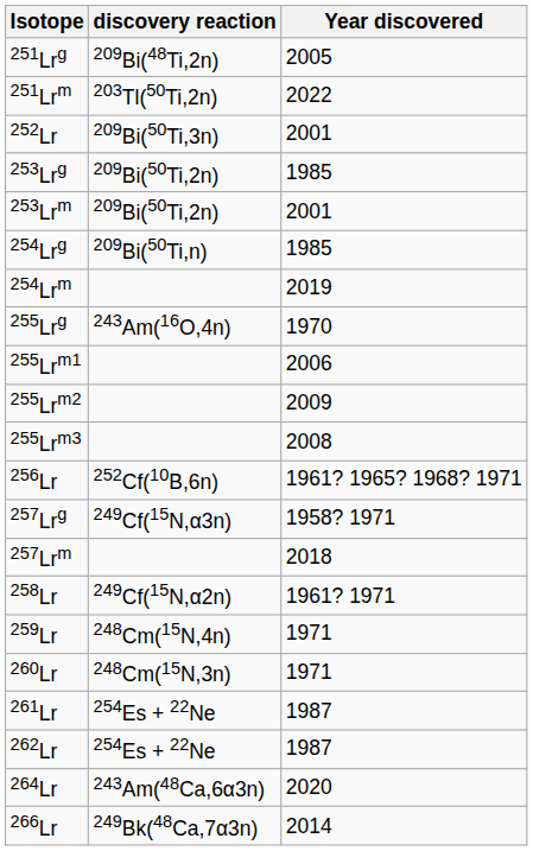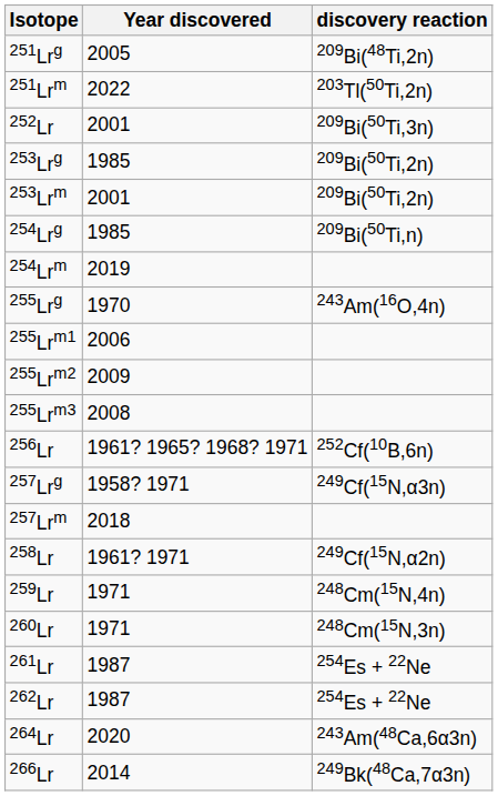 <table class="wikitable sortable">
 <tr>
 <th>Isotope</th>
+<th>Year discovered</th>
 <th>discovery reaction</th>
-<th>Year discovered</th>
 </tr>
 <tr id=Lawrencium-251>
 <td><sup>251</sup>Lr<sup>g</sup></td>
+<td>2005</td>
 <td><sup>209</sup>Bi(<sup>48</sup>Ti,2n)</td>
-<td>2005</td>
 </tr>
 <tr id=Lawrencium-251>
 <td><sup>251</sup>Lr<sup>m</sup></td>
+<td>2022</td>
 <td><sup>203</sup>Tl(<sup>50</sup>Ti,2n)</td>
-<td>2022</td>
 </tr>
 <tr id=Lawrencium-252>
 <td><sup>252</sup>Lr</td>
+<td>2001</td>
 <td><sup>209</sup>Bi(<sup>50</sup>Ti,3n)</td>
-<td>2001</td>
 </tr>
 <tr id=Lawrencium-253>
 <td><sup>253</sup>Lr<sup>g</sup></td>
+<td>1985</td>
 <td><sup>209</sup>Bi(<sup>50</sup>Ti,2n)</td>
-<td>1985</td>
 </tr>
 <tr id=Lawrencium-253>
 <td><sup>253</sup>Lr<sup>m</sup></td>
+<td>2001</td>
 <td><sup>209</sup>Bi(<sup>50</sup>Ti,2n)</td>
-<td>2001</td>
 </tr>
 <tr id=Lawrencium-254>
 <td><sup>254</sup>Lr<sup>g</sup></td>
+<td>1985</td>
 <td><sup>209</sup>Bi(<sup>50</sup>Ti,n)</td>
-<td>1985</td>
 </tr>
 <tr id=Lawrencium-254>
 <td><sup>254</sup>Lr<sup>m</sup></td>
+<td>2019</td>
 <td></td>
-<td>2019</td>
 </tr>
 <tr id=Lawrencium-255>
 <td><sup>255</sup>Lr<sup>g</sup></td>
+<td>1970</td>
 <td><sup>243</sup>Am(<sup>16</sup>O,4n)</td>
-<td>1970</td>
 </tr>
 <tr id=Lawrencium-255>
 <td><sup>255</sup>Lr<sup>m1</sup></td>
+<td>2006</td>
 <td></td>
-<td>2006</td>
 </tr>
 <tr id=Lawrencium-255>
 <td><sup>255</sup>Lr<sup>m2</sup></td>
+<td>2009</td>
 <td></td>
-<td>2009</td>
 </tr>
 <tr id=Lawrencium-255>
 <td><sup>255</sup>Lr<sup>m3</sup></td>
+<td>2008</td>
 <td></td>
-<td>2008</td>
 </tr>
 <tr id=Lawrencium-256>
 <td><sup>256</sup>Lr</td>
+<td>1961? 1965? 1968? 1971</td>
 <td><sup>252</sup>Cf(<sup>10</sup>B,6n)</td>
-<td>1961? 1965? 1968? 1971</td>
 </tr>
 <tr id=Lawrencium-257>
 <td><sup>257</sup>Lr<sup>g</sup></td>
+<td>1958? 1971</td>
 <td><sup>249</sup>Cf(<sup>15</sup>N,α3n)</td>
-<td>1958? 1971</td>
 </tr>
 <tr id=Lawrencium-257>
 <td><sup>257</sup>Lr<sup>m</sup></td>
+<td>2018</td>
 <td></td>
-<td>2018</td>
 </tr>
 <tr id=Lawrencium-258>
 <td><sup>258</sup>Lr</td>
+<td>1961? 1971</td>
 <td><sup>249</sup>Cf(<sup>15</sup>N,α2n)</td>
-<td>1961? 1971</td>
 </tr>
 <tr id=Lawrencium-259>
 <td><sup>259</sup>Lr</td>
+<td>1971</td>
 <td><sup>248</sup>Cm(<sup>15</sup>N,4n)</td>
-<td>1971</td>
 </tr>
 <tr id=Lawrencium-260>
 <td><sup>260</sup>Lr</td>
+<td>1971</td>
 <td><sup>248</sup>Cm(<sup>15</sup>N,3n)</td>
-<td>1971</td>
 </tr>
 <tr id=Lawrencium-261>
 <td><sup>261</sup>Lr</td>
+<td>1987</td>
 <td><sup>254</sup>Es + <sup>22</sup>Ne</td>
-<td>1987</td>
 </tr>
 <tr id=Lawrencium-262>
 <td><sup>262</sup>Lr</td>
+<td>1987</td>
 <td><sup>254</sup>Es + <sup>22</sup>Ne</td>
-<td>1987</td>
 </tr>
 <tr id=Lawrencium-264>
 <td><sup>264</sup>Lr</td>
+<td>2020</td>
 <td><sup>243</sup>Am(<sup>48</sup>Ca,6α3n)</td>
-<td>2020</td>
 </tr>
 <tr id=Lawrencium-266>
 <td><sup>266</sup>Lr</td>
+<td>2014</td>
 <td><sup>249</sup>Bk(<sup>48</sup>Ca,7α3n)</td>
-<td>2014</td>
 </tr>
 </table>
